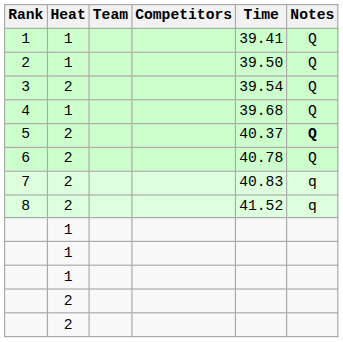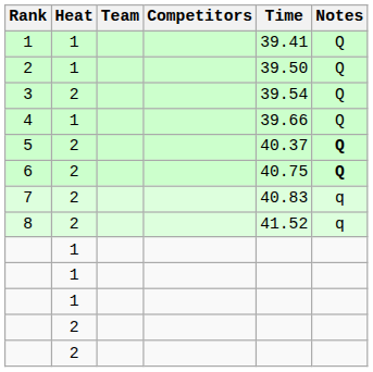 <table class="wikitable sortable" style="text-align:center; font-size:95%">
 <tr>
 <th>Rank</th>
 <th>Heat</th>
 <th>Team</th>
 <th>Competitors</th>
 <th>Time</th>
 <th>Notes</th>
 </tr>
 <tr bgcolor=ccffcc>
 <td>1</td>
 <td>1</td>
 <td align=left></td>
 <td align=left></td>
 <td>39.41</td>
 <td>Q</td>
 </tr>
 <tr bgcolor=ccffcc>
 <td>2</td>
 <td>1</td>
 <td align=left></td>
 <td align=left></td>
 <td>39.50</td>
 <td>Q</td>
 </tr>
 <tr bgcolor=ccffcc>
 <td>3</td>
 <td>2</td>
 <td align=left></td>
 <td align=left></td>
 <td>39.54</td>
 <td>Q</td>
 </tr>
 <tr bgcolor=ccffcc>
 <td>4</td>
 <td>1</td>
 <td align=left></td>
 <td align=left></td>
-<td>39.68</td>
+<td>39.66</td>
 <td>Q</td>
 </tr>
 <tr bgcolor=ccffcc>
 <td>5</td>
 <td>2</td>
 <td align=left></td>
 <td align=left></td>
 <td>40.37</td>
 <td><strong>Q</strong></td>
 </tr>
 <tr bgcolor=ccffcc>
 <td>6</td>
 <td>2</td>
 <td align=left></td>
 <td align=left></td>
-<td>40.78</td>
-<td>Q</td>
+<td>40.75</td>
+<td><strong>Q</strong></td>
 </tr>
 <tr bgcolor=ddffdd>
 <td>7</td>
 <td>2</td>
 <td align=left></td>
 <td align=left></td>
 <td>40.83</td>
 <td>q</td>
 </tr>
 <tr bgcolor=ddffdd>
 <td>8</td>
 <td>2</td>
 <td align=left></td>
 <td align=left></td>
 <td>41.52</td>
 <td>q</td>
 </tr>
 <tr>
 <td></td>
 <td>1</td>
 <td align=left></td>
 <td align=left></td>
 <td></td>
 <td></td>
 </tr>
 <tr>
 <td></td>
 <td>1</td>
 <td align=left></td>
 <td align=left></td>
 <td></td>
 <td></td>
 </tr>
 <tr>
 <td></td>
 <td>1</td>
 <td align=left></td>
 <td align=left></td>
 <td></td>
 <td></td>
 </tr>
 <tr>
 <td></td>
 <td>2</td>
 <td align=left></td>
 <td align=left></td>
 <td></td>
 <td></td>
 </tr>
 <tr>
 <td></td>
 <td>2</td>
 <td align=left></td>
 <td align=left></td>
 <td></td>
 <td></td>
 </tr>
 </table>
